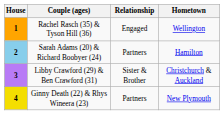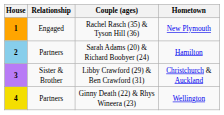 <table class="wikitable" style="text-align: center; font-size: 9pt; line-height:16px; width:40%">
 <tr valign="top">
 <th colspan="1">House</th>
+<th>Relationship</th>
 <th>Couple (ages)</th>
-<th>Relationship</th>
 <th>Hometown</th>
 </tr>
 <tr>
 <th style="width:2%;background:orange; height:10px;">1</th>
+<td>Engaged</td>
 <td>Rachel Rasch (35) & Tyson Hill (36)</td>
-<td>Engaged</td>
-<td><a href='#'>Wellington</a></td>
+<td><a href='#'>New Plymouth</a></td>
 </tr>
 <tr>
 <th style="width:2%;background:skyblue; height:10px;">2</th>
+<td>Partners</td>
 <td>Sarah Adams (20) & Richard Boobyer (24)</td>
-<td>Partners</td>
 <td><a href='#'>Hamilton</a></td>
 </tr>
 <tr>
 <th style="width:2%;background:#B87BF6; height:10px;">3</th>
+<td>Sister & Brother</td>
 <td>Libby Crawford (29) & Ben Crawford  (31)</td>
-<td>Sister & Brother</td>
 <td><a href='#'>Christchurch</a> & <a href='#'>Auckland</a></td>
 </tr>
 <tr>
 <th style="width:2%;background:#f4de00; height:10px;">4</th>
+<td>Partners</td>
 <td>Ginny Death (22) & Rhys Wineera (23)</td>
-<td>Partners</td>
-<td><a href='#'>New Plymouth</a></td>
+<td><a href='#'>Wellington</a></td>
 </tr>
 </table>
